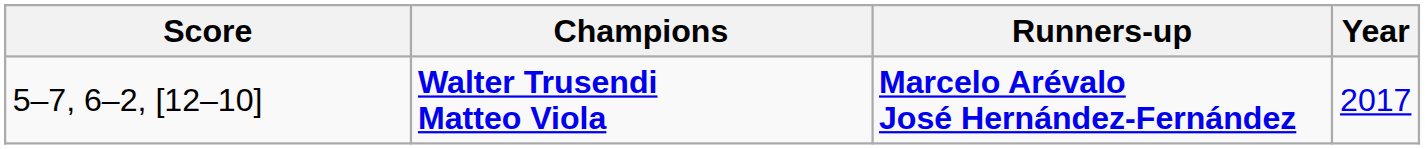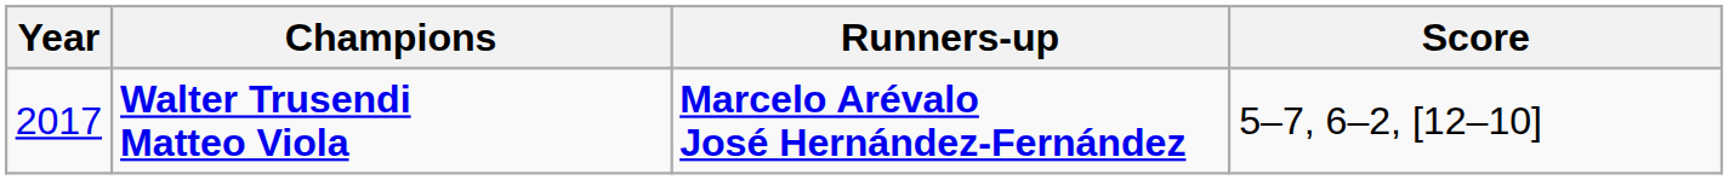 <table class="wikitable" style="font-size:90%">
 <tr>
-<th width="175">Score</th>
+<th>Year</th>
 <th width="200">Champions</th>
 <th width="200">Runners-up</th>
-<th>Year</th>
+<th width="175">Score</th>
 </tr>
 <tr>
-<td>5–7, 6–2, [12–10]</td>
+<td><a href='#'>2017</a></td>
 <td> <strong><a href='#'>Walter Trusendi</a></strong><br> <strong><a href='#'>Matteo Viola</a></strong></td>
 <td><strong> <a href='#'>Marcelo Arévalo</a><br> <a href='#'>José Hernández-Fernández</a></strong></td>
-<td><a href='#'>2017</a></td>
+<td>5–7, 6–2, [12–10]</td>
 </tr>
 </table>
